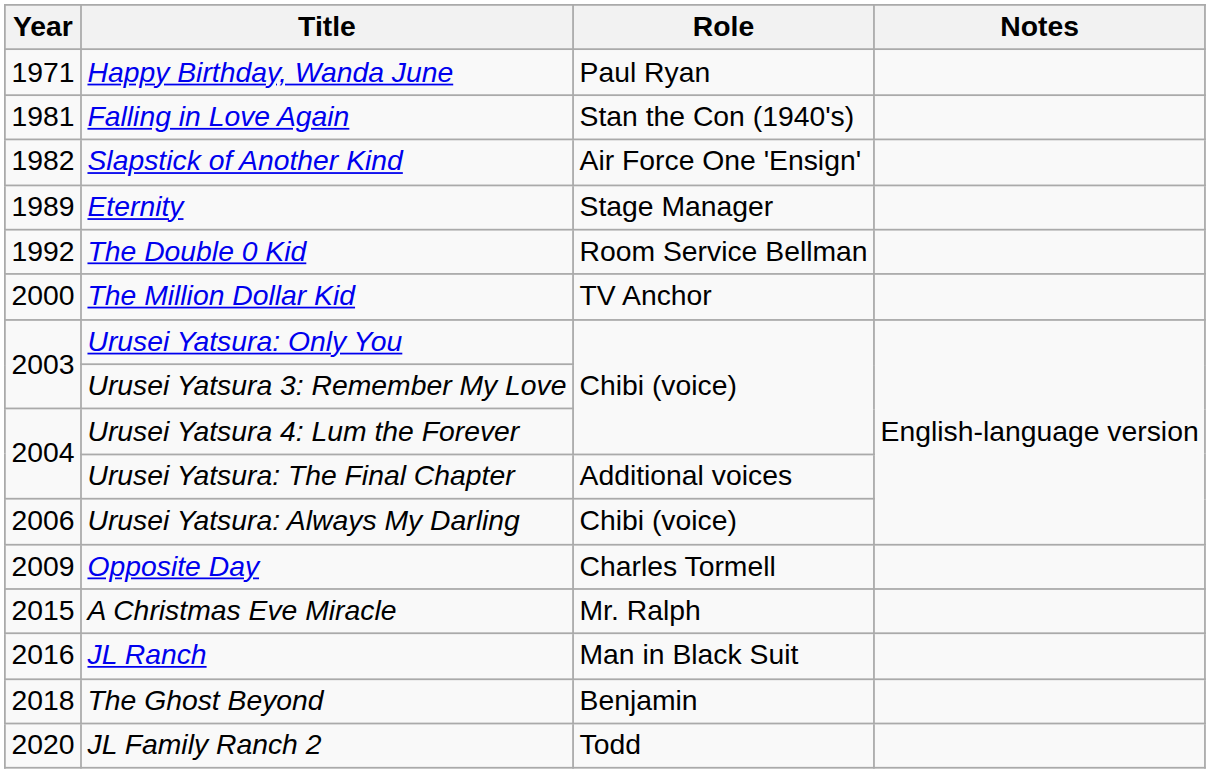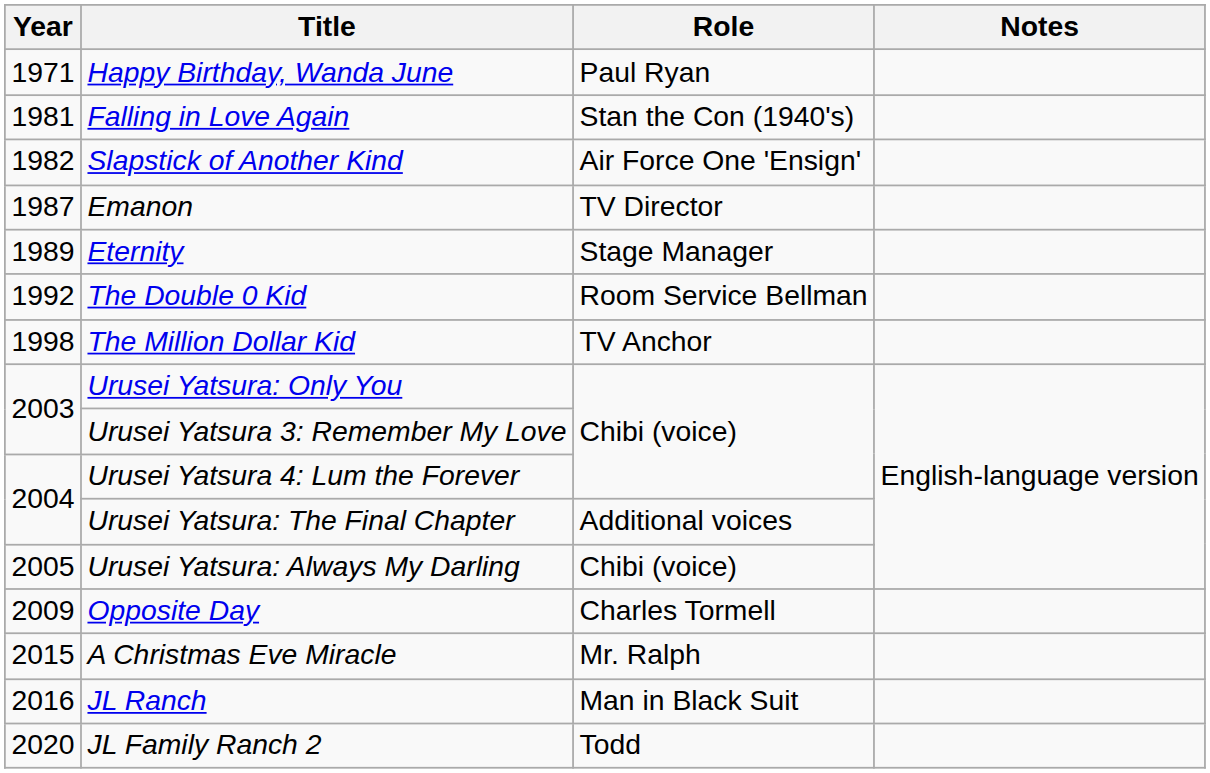 <table class="wikitable plainrowheaders">
 <tr>
 <th>Year</th>
 <th>Title</th>
 <th>Role</th>
 <th>Notes</th>
 </tr>
 <tr>
 <td>1971</td>
 <td><em><a href='#'>Happy Birthday, Wanda June</a></em></td>
 <td>Paul Ryan</td>
 <td></td>
 </tr>
 <tr>
 <td>1981</td>
 <td><em><a href='#'>Falling in Love Again</a></em></td>
 <td>Stan the Con (1940's)</td>
 <td></td>
 </tr>
 <tr>
 <td>1982</td>
 <td><em><a href='#'>Slapstick of Another Kind</a></em></td>
 <td>Air Force One 'Ensign'</td>
 <td></td>
 </tr>
 <tr>
+<td>1987</td>
+<td><em>Emanon</em></td>
+<td>TV Director</td>
+<td></td>
+</tr>
+<tr>
 <td>1989</td>
 <td><em><a href='#'>Eternity</a></em></td>
 <td>Stage Manager</td>
 <td></td>
 </tr>
 <tr>
 <td>1992</td>
 <td><em><a href='#'>The Double 0 Kid</a></em></td>
 <td>Room Service Bellman</td>
 <td></td>
 </tr>
 <tr>
-<td>2000</td>
+<td>1998</td>
 <td><em><a href='#'>The Million Dollar Kid</a></em></td>
 <td>TV Anchor</td>
 <td></td>
 </tr>
 <tr>
 <td rowspan=2>2003</td>
 <td><em><a href='#'>Urusei Yatsura: Only You</a></em></td>
 <td rowspan="3">Chibi (voice)</td>
 <td rowspan="5">English-language version</td>
 </tr>
 <tr>
 <td><em>Urusei Yatsura 3: Remember My Love</em></td>
 </tr>
 <tr>
 <td rowspan=2>2004</td>
 <td><em>Urusei Yatsura 4: Lum the Forever</em></td>
 </tr>
 <tr>
 <td><em>Urusei Yatsura: The Final Chapter</em></td>
 <td>Additional voices</td>
 </tr>
 <tr>
-<td>2006</td>
+<td>2005</td>
 <td><em>Urusei Yatsura: Always My Darling</em></td>
 <td>Chibi (voice)</td>
 </tr>
 <tr>
 <td>2009</td>
 <td><em><a href='#'>Opposite Day</a></em></td>
 <td>Charles Tormell</td>
 <td></td>
 </tr>
 <tr>
 <td>2015</td>
 <td><em>A Christmas Eve Miracle</em></td>
 <td>Mr. Ralph</td>
 <td></td>
 </tr>
 <tr>
 <td>2016</td>
 <td><em><a href='#'>JL Ranch</a></em></td>
 <td>Man in Black Suit</td>
 <td></td>
 </tr>
 <tr>
-<td>2018</td>
-<td><em>The Ghost Beyond</em></td>
-<td>Benjamin</td>
-<td></td>
-</tr>
-<tr>
 <td>2020</td>
 <td><em>JL Family Ranch 2</em></td>
 <td>Todd</td>
 <td></td>
 </tr>
 </table>
